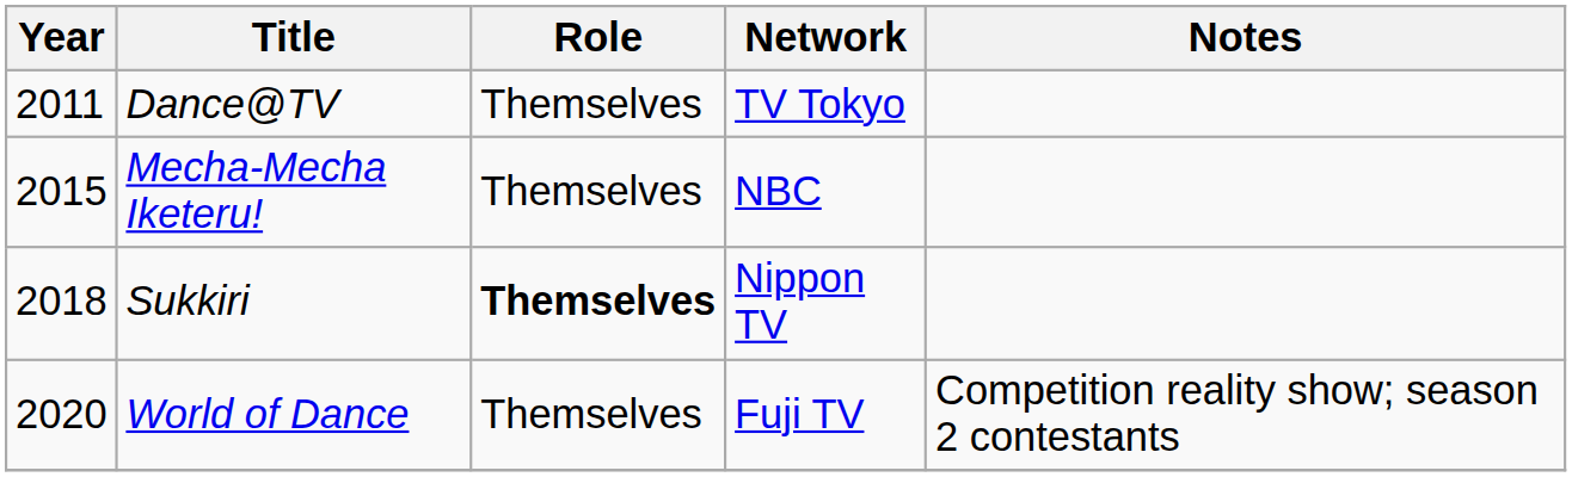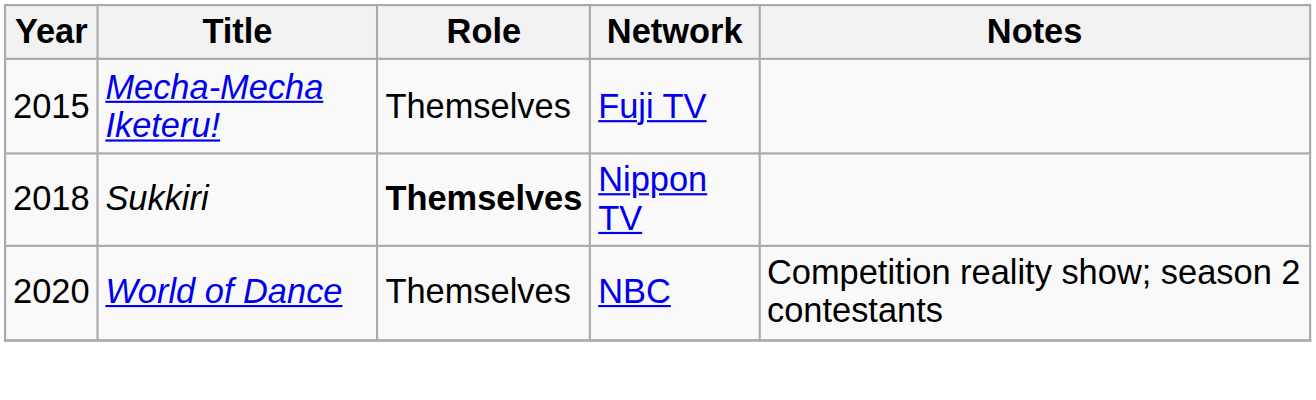 <table class="wikitable sortable">
 <tr>
 <th>Year</th>
 <th>Title</th>
 <th>Role</th>
 <th>Network</th>
 <th class="unsortable">Notes</th>
 </tr>
 <tr>
-<td>2011</td>
-<td><em>Dance@TV</em></td>
-<td>Themselves</td>
-<td><a href='#'>TV Tokyo</a></td>
-<td></td>
-</tr>
-<tr>
 <td>2015</td>
 <td><em><a href='#'>Mecha-Mecha Iketeru!</a></em></td>
 <td>Themselves</td>
-<td><a href='#'>NBC</a></td>
+<td><a href='#'>Fuji TV</a></td>
 <td></td>
 </tr>
 <tr>
 <td>2018</td>
 <td><em>Sukkiri</em></td>
 <td><strong>Themselves</strong></td>
 <td><a href='#'>Nippon TV</a></td>
 <td></td>
 </tr>
 <tr>
 <td>2020</td>
 <td><em><a href='#'>World of Dance</a></em></td>
 <td>Themselves</td>
-<td><a href='#'>Fuji TV</a></td>
+<td><a href='#'>NBC</a></td>
 <td>Competition reality show; season 2 contestants</td>
 </tr>
 <tr>
 </tr>
 </table>
